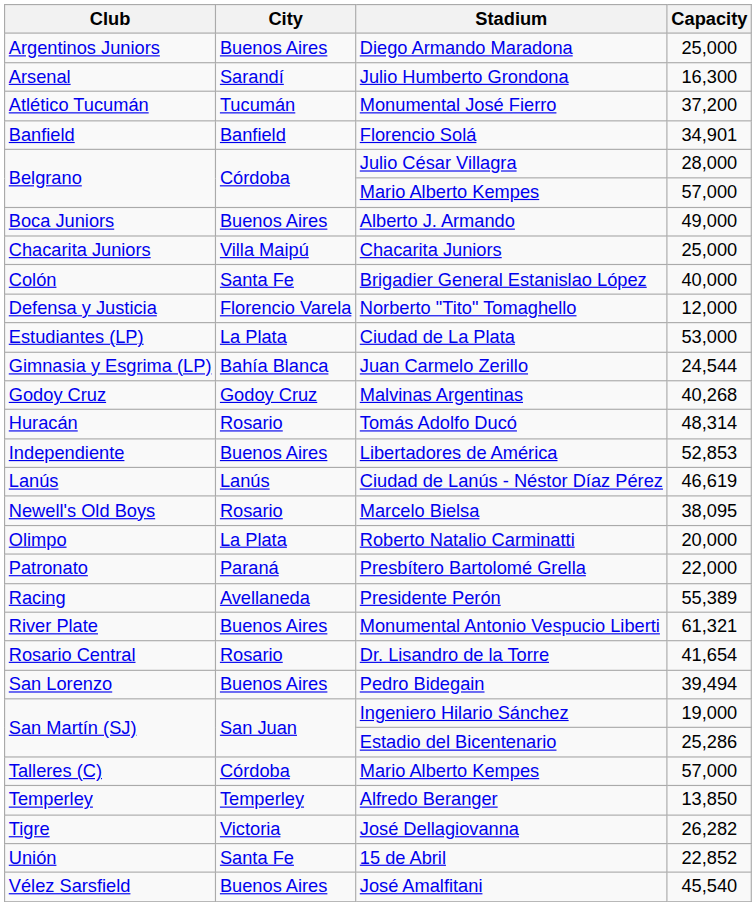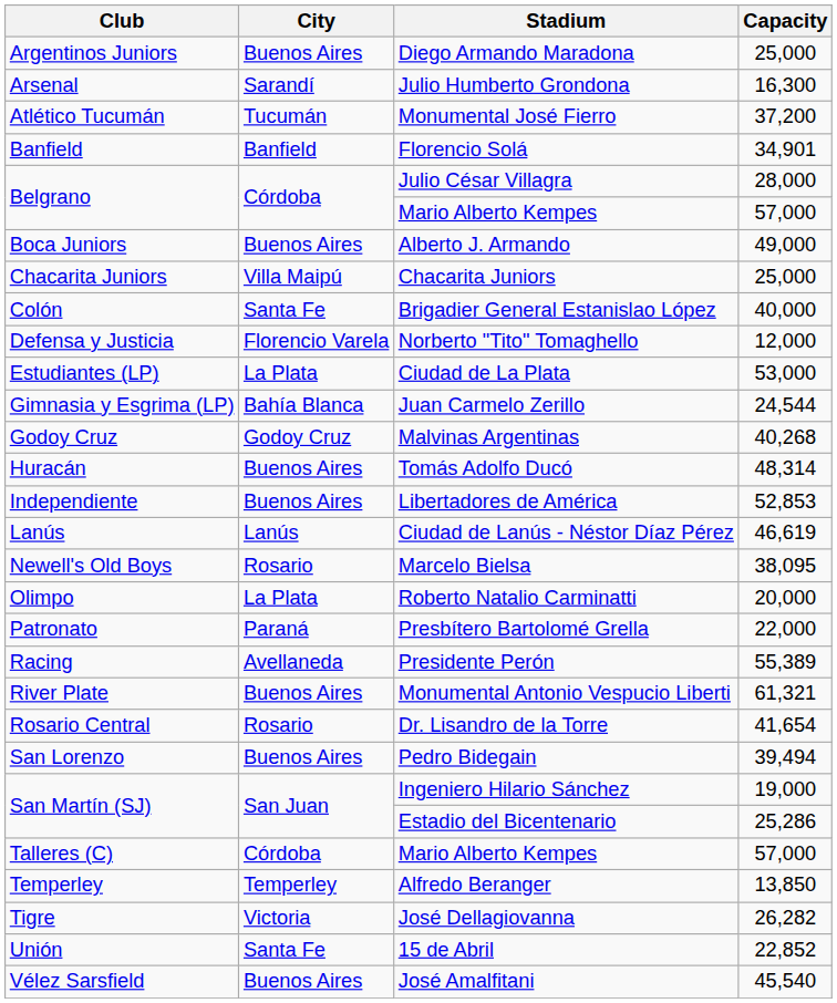 <table class="wikitable sortable">
 <tr>
 <th>Club</th>
 <th>City</th>
 <th>Stadium</th>
 <th>Capacity</th>
 </tr>
 <tr>
 <td><a href='#'>Argentinos Juniors</a></td>
 <td><a href='#'>Buenos Aires</a></td>
 <td><a href='#'>Diego Armando Maradona</a></td>
 <td align="center">25,000</td>
 </tr>
 <tr>
 <td><a href='#'>Arsenal</a></td>
 <td><a href='#'>Sarandí</a></td>
 <td><a href='#'>Julio Humberto Grondona</a></td>
 <td align="center">16,300</td>
 </tr>
 <tr>
 <td><a href='#'>Atlético Tucumán</a></td>
 <td><a href='#'>Tucumán</a></td>
 <td><a href='#'>Monumental José Fierro</a></td>
 <td align="center">37,200</td>
 </tr>
 <tr>
 <td><a href='#'>Banfield</a></td>
 <td><a href='#'>Banfield</a></td>
 <td><a href='#'>Florencio Solá</a></td>
 <td align="center">34,901</td>
 </tr>
 <tr>
 <td rowspan=2><a href='#'>Belgrano</a></td>
 <td rowspan=2><a href='#'>Córdoba</a></td>
 <td><a href='#'>Julio César Villagra</a></td>
 <td align="center">28,000</td>
 </tr>
 <tr>
 <td><a href='#'>Mario Alberto Kempes</a></td>
 <td align="center">57,000</td>
 </tr>
 <tr>
 <td><a href='#'>Boca Juniors</a></td>
 <td><a href='#'>Buenos Aires</a></td>
 <td><a href='#'>Alberto J. Armando</a></td>
 <td align="center">49,000</td>
 </tr>
 <tr>
 <td><a href='#'>Chacarita Juniors</a></td>
 <td><a href='#'>Villa Maipú</a></td>
 <td><a href='#'>Chacarita Juniors</a></td>
 <td align="center">25,000</td>
 </tr>
 <tr>
 <td><a href='#'>Colón</a></td>
 <td><a href='#'>Santa Fe</a></td>
 <td><a href='#'>Brigadier General Estanislao López</a></td>
 <td align="center">40,000</td>
 </tr>
 <tr>
 <td><a href='#'>Defensa y Justicia</a></td>
 <td><a href='#'>Florencio Varela</a></td>
 <td><a href='#'>Norberto "Tito" Tomaghello</a></td>
 <td align="center">12,000</td>
 </tr>
 <tr>
 <td><a href='#'>Estudiantes (LP)</a></td>
 <td><a href='#'>La Plata</a></td>
 <td><a href='#'>Ciudad de La Plata</a></td>
 <td align="center">53,000</td>
 </tr>
 <tr>
 <td><a href='#'>Gimnasia y Esgrima (LP)</a></td>
 <td><a href='#'>Bahía Blanca</a></td>
 <td><a href='#'>Juan Carmelo Zerillo</a></td>
 <td align="center">24,544</td>
 </tr>
 <tr>
 <td><a href='#'>Godoy Cruz</a></td>
 <td><a href='#'>Godoy Cruz</a></td>
 <td><a href='#'>Malvinas Argentinas</a></td>
 <td align="center">40,268</td>
 </tr>
 <tr>
 <td><a href='#'>Huracán</a></td>
-<td><a href='#'>Rosario</a></td>
+<td><a href='#'>Buenos Aires</a></td>
 <td><a href='#'>Tomás Adolfo Ducó</a></td>
 <td align="center">48,314</td>
 </tr>
 <tr>
 <td><a href='#'>Independiente</a></td>
 <td><a href='#'>Buenos Aires</a></td>
 <td><a href='#'>Libertadores de América</a></td>
 <td align="center">52,853</td>
 </tr>
 <tr>
 <td><a href='#'>Lanús</a></td>
 <td><a href='#'>Lanús</a></td>
 <td><a href='#'>Ciudad de Lanús - Néstor Díaz Pérez</a></td>
 <td align="center">46,619</td>
 </tr>
 <tr>
 <td><a href='#'>Newell's Old Boys</a></td>
 <td><a href='#'>Rosario</a></td>
 <td><a href='#'>Marcelo Bielsa</a></td>
 <td align="center">38,095</td>
 </tr>
 <tr>
 <td><a href='#'>Olimpo</a></td>
 <td><a href='#'>La Plata</a></td>
 <td><a href='#'>Roberto Natalio Carminatti</a></td>
 <td align="center">20,000</td>
 </tr>
 <tr>
 <td><a href='#'>Patronato</a></td>
 <td><a href='#'>Paraná</a></td>
 <td><a href='#'>Presbítero Bartolomé Grella</a></td>
 <td align="center">22,000</td>
 </tr>
 <tr>
 <td><a href='#'>Racing</a></td>
 <td><a href='#'>Avellaneda</a></td>
 <td><a href='#'>Presidente Perón</a></td>
 <td align="center">55,389</td>
 </tr>
 <tr>
 <td><a href='#'>River Plate</a></td>
 <td><a href='#'>Buenos Aires</a></td>
 <td><a href='#'>Monumental Antonio Vespucio Liberti</a></td>
 <td align="center">61,321</td>
 </tr>
 <tr>
 <td><a href='#'>Rosario Central</a></td>
 <td><a href='#'>Rosario</a></td>
 <td><a href='#'>Dr. Lisandro de la Torre</a></td>
 <td align="center">41,654</td>
 </tr>
 <tr>
 <td><a href='#'>San Lorenzo</a></td>
 <td><a href='#'>Buenos Aires</a></td>
 <td><a href='#'>Pedro Bidegain</a></td>
 <td align="center">39,494</td>
 </tr>
 <tr>
 <td rowspan=2><a href='#'>San Martín (SJ)</a></td>
 <td rowspan=2><a href='#'>San Juan</a></td>
 <td><a href='#'>Ingeniero Hilario Sánchez</a></td>
 <td align="center">19,000</td>
 </tr>
 <tr>
 <td><a href='#'>Estadio del Bicentenario</a></td>
 <td align="center">25,286</td>
 </tr>
 <tr>
 <td><a href='#'>Talleres (C)</a></td>
 <td><a href='#'>Córdoba</a></td>
 <td><a href='#'>Mario Alberto Kempes</a></td>
 <td align="center">57,000</td>
 </tr>
 <tr>
 <td><a href='#'>Temperley</a></td>
 <td><a href='#'>Temperley</a></td>
 <td><a href='#'>Alfredo Beranger</a></td>
 <td align="center">13,850</td>
 </tr>
 <tr>
 <td><a href='#'>Tigre</a></td>
 <td><a href='#'>Victoria</a></td>
 <td><a href='#'>José Dellagiovanna</a></td>
 <td align="center">26,282</td>
 </tr>
 <tr>
 <td><a href='#'>Unión</a></td>
 <td><a href='#'>Santa Fe</a></td>
 <td><a href='#'>15 de Abril</a></td>
 <td align="center">22,852</td>
 </tr>
 <tr>
 <td><a href='#'>Vélez Sarsfield</a></td>
 <td><a href='#'>Buenos Aires</a></td>
 <td><a href='#'>José Amalfitani</a></td>
 <td align="center">45,540</td>
 </tr>
 </table>
